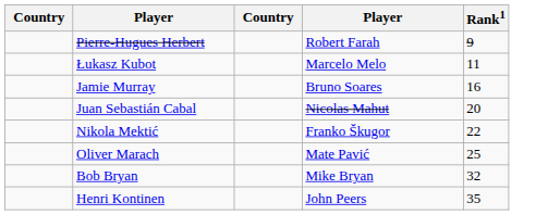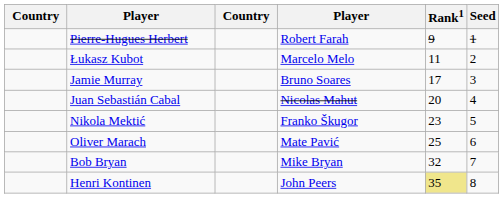 <table class="sortable wikitable">
 <tr>
 <th width="70">Country</th>
 <th width="175">Player</th>
 <th width="70">Country</th>
 <th width="175">Player</th>
 <th>Rank<sup>1</sup></th>
+<th>Seed</th>
 </tr>
 <tr>
 <td><s></s></td>
 <td><s><a href='#'>Pierre-Hugues Herbert</a></s></td>
 <td><s></s></td>
 <td><a href='#'>Robert Farah</a></td>
 <td><s>9</s></td>
+<td><s>1</s></td>
 </tr>
 <tr>
 <td></td>
 <td><a href='#'>Łukasz Kubot</a></td>
 <td></td>
 <td><a href='#'>Marcelo Melo</a></td>
 <td>11</td>
+<td>2</td>
 </tr>
 <tr>
 <td></td>
 <td><a href='#'>Jamie Murray</a></td>
 <td></td>
 <td><a href='#'>Bruno Soares</a></td>
-<td>16</td>
+<td>17</td>
+<td>3</td>
 </tr>
 <tr>
 <td></td>
 <td><a href='#'>Juan Sebastián Cabal</a></td>
 <td></td>
 <td><s><a href='#'>Nicolas Mahut</a></s></td>
 <td>20</td>
+<td>4</td>
 </tr>
 <tr>
 <td></td>
 <td><a href='#'>Nikola Mektić</a></td>
 <td></td>
 <td><a href='#'>Franko Škugor</a></td>
-<td>22</td>
+<td>23</td>
+<td>5</td>
 </tr>
 <tr>
 <td></td>
 <td><a href='#'>Oliver Marach</a></td>
 <td></td>
 <td><a href='#'>Mate Pavić</a></td>
 <td>25</td>
+<td>6</td>
 </tr>
 <tr>
 <td></td>
 <td><a href='#'>Bob Bryan</a></td>
 <td></td>
 <td><a href='#'>Mike Bryan</a></td>
 <td>32</td>
+<td>7</td>
 </tr>
 <tr>
 <td></td>
 <td><a href='#'>Henri Kontinen</a></td>
 <td></td>
 <td><a href='#'>John Peers</a></td>
-<td>35</td>
+<td style="background: khaki;">35</td>
+<td>8</td>
 </tr>
 </table>
